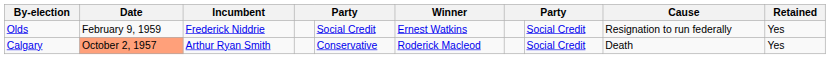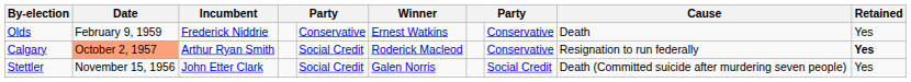 <table class=wikitable style="width:100%">
 <tr>
 <th>By-election</th>
 <th>Date</th>
 <th>Incumbent</th>
 <th colspan=2>Party</th>
 <th>Winner</th>
 <th colspan=2>Party</th>
 <th>Cause</th>
 <th>Retained</th>
 </tr>
 <tr>
 <td><a href='#'>Olds</a></td>
 <td>February 9, 1959</td>
 <td><a href='#'>Frederick Niddrie</a></td>
 <td>    </td>
-<td><a href='#'>Social Credit</a></td>
+<td><a href='#'>Conservative</a></td>
 <td><a href='#'>Ernest Watkins</a></td>
 <td>    </td>
-<td><a href='#'>Social Credit</a></td>
-<td>Resignation to run federally</td>
+<td><a href='#'>Conservative</a></td>
+<td>Death</td>
 <td>Yes</td>
 </tr>
 <tr>
 <td><a href='#'>Calgary</a></td>
 <td style="background: lightsalmon;">October 2, 1957</td>
 <td><a href='#'>Arthur Ryan Smith</a></td>
 <td>    </td>
-<td><a href='#'>Conservative</a></td>
+<td><a href='#'>Social Credit</a></td>
 <td><a href='#'>Roderick Macleod</a></td>
 <td>    </td>
+<td><a href='#'>Conservative</a></td>
+<td>Resignation to run federally</td>
+<td><strong>Yes</strong></td>
+</tr>
+<tr>
+<td><a href='#'>Stettler</a></td>
+<td>November 15, 1956</td>
+<td><a href='#'>John Etter Clark</a></td>
+<td>    </td>
 <td><a href='#'>Social Credit</a></td>
-<td>Death</td>
+<td><a href='#'>Galen Norris</a></td>
+<td>    </td>
+<td><a href='#'>Social Credit</a></td>
+<td>Death (Committed suicide after murdering seven people)</td>
 <td>Yes</td>
 </tr>
 </table>
